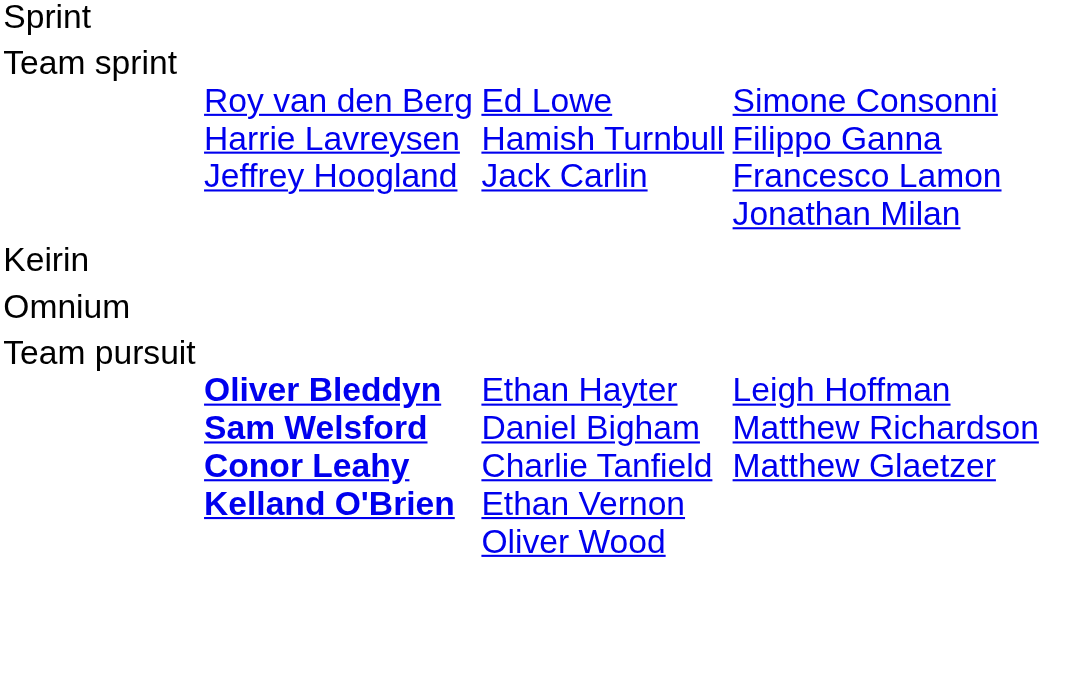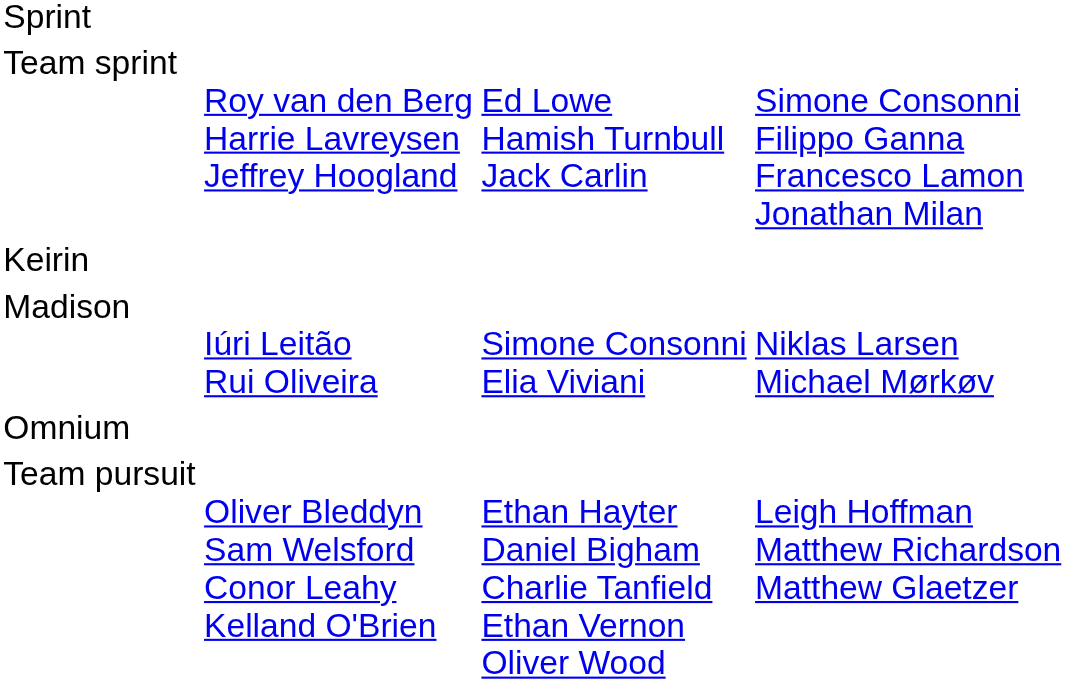 <table>
 <tr>
 <td>Sprint<br></td>
 <td></td>
 <td></td>
 <td></td>
 </tr>
 <tr valign="top">
 <td>Team sprint<br></td>
 <td><br><a href='#'>Roy van den Berg</a><br><a href='#'>Harrie Lavreysen</a><br><a href='#'>Jeffrey Hoogland</a></td>
 <td><br><a href='#'>Ed Lowe</a><br><a href='#'>Hamish Turnbull</a><br><a href='#'>Jack Carlin</a></td>
 <td><br><a href='#'>Simone Consonni</a><br><a href='#'>Filippo Ganna</a><br><a href='#'>Francesco Lamon</a><br><a href='#'>Jonathan Milan</a></td>
 </tr>
 <tr>
 <td>Keirin<br></td>
 <td></td>
 <td></td>
 <td></td>
 </tr>
+<tr valign=top>
+<td>Madison<br></td>
+<td><br><a href='#'>Iúri Leitão</a><br><a href='#'>Rui Oliveira</a></td>
+<td><br><a href='#'>Simone Consonni</a><br><a href='#'>Elia Viviani</a></td>
+<td><br><a href='#'>Niklas Larsen</a><br><a href='#'>Michael Mørkøv</a></td>
+</tr>
 <tr>
 <td>Omnium<br></td>
 <td></td>
 <td></td>
 <td></td>
 </tr>
 <tr valign="top">
 <td>Team pursuit<br></td>
-<td><strong><br><a href='#'>Oliver Bleddyn</a><br><a href='#'>Sam Welsford</a><br><a href='#'>Conor Leahy</a><br><a href='#'>Kelland O'Brien</a></strong></td>
+<td><br><a href='#'>Oliver Bleddyn</a><br><a href='#'>Sam Welsford</a><br><a href='#'>Conor Leahy</a><br><a href='#'>Kelland O'Brien</a></td>
 <td><br><a href='#'>Ethan Hayter</a><br><a href='#'>Daniel Bigham</a><br><a href='#'>Charlie Tanfield</a><br><a href='#'>Ethan Vernon</a><br><a href='#'>Oliver Wood</a></td>
 <td><br><a href='#'>Leigh Hoffman</a><br><a href='#'>Matthew Richardson</a><br><a href='#'>Matthew Glaetzer</a></td>
 </tr>
 </table>
